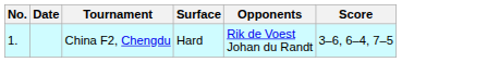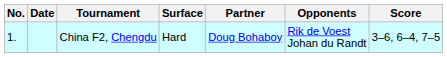 <table class="sortable wikitable">
 <tr>
 <th>No.</th>
 <th>Date</th>
 <th>Tournament</th>
 <th>Surface</th>
+<th>Partner</th>
 <th>Opponents</th>
 <th class="unsortable">Score</th>
 </tr>
 <tr style="background:#cffcff;">
 <td>1.</td>
 <td></td>
 <td>China F2, <a href='#'>Chengdu</a></td>
 <td>Hard</td>
+<td> <a href='#'>Doug Bohaboy</a></td>
 <td> <a href='#'>Rik de Voest</a> <br>  Johan du Randt</td>
 <td>3–6, 6–4, 7–5</td>
 </tr>
 </table>
